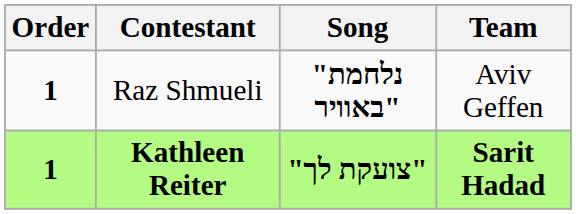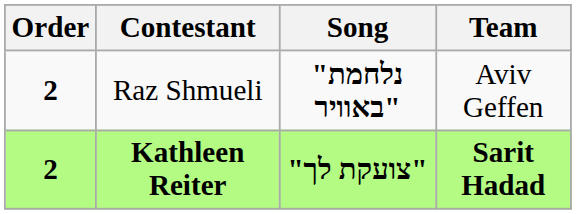 <table class="wikitable" style="text-align: center; width:50%;">
 <tr>
 <th>Order</th>
 <th>Contestant</th>
 <th>Song</th>
 <th>Team</th>
 </tr>
 <tr>
-<td align="center"><strong>1</strong></td>
+<td align="center"><strong>2</strong></td>
 <td>Raz Shmueli</td>
 <td><strong>"נלחמת באוויר"</strong></td>
 <td align="center">Aviv Geffen</td>
 </tr>
 <tr bgcolor="#B4FB84">
-<td align="center"><strong>1</strong></td>
+<td align="center"><strong>2</strong></td>
 <td><strong>Kathleen Reiter</strong></td>
 <td><strong>"צועקת לך"</strong></td>
 <td align="center"><strong>Sarit Hadad</strong></td>
 </tr>
 </table>
